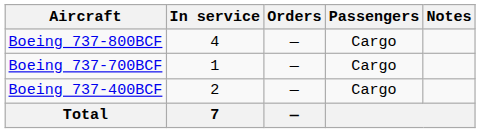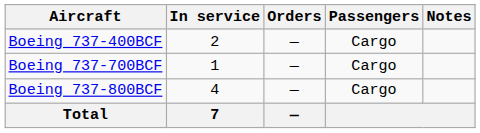 <table class="wikitable" style="margin:1em auto; border-collapse:collapse;text-align:center">
 <tr>
 <th>Aircraft</th>
 <th>In service</th>
 <th>Orders</th>
 <th>Passengers</th>
 <th>Notes</th>
 </tr>
 <tr>
-<td><a href='#'>Boeing 737-800BCF</a></td>
-<td>4</td>
+<td><a href='#'>Boeing 737-400BCF</a></td>
+<td>2</td>
 <td>—</td>
 <td><abbr>Cargo</abbr></td>
 <td></td>
 </tr>
 <tr>
 <td><a href='#'>Boeing 737-700BCF</a></td>
 <td>1</td>
 <td>—</td>
 <td><abbr>Cargo</abbr></td>
 <td></td>
 </tr>
 <tr>
-<td><a href='#'>Boeing 737-400BCF</a></td>
-<td>2</td>
+<td><a href='#'>Boeing 737-800BCF</a></td>
+<td>4</td>
 <td>—</td>
 <td><abbr>Cargo</abbr></td>
 <td></td>
 </tr>
 <tr>
 <th>Total</th>
 <th>7</th>
 <th>—</th>
 <th colspan="2"></th>
 </tr>
 </table>
